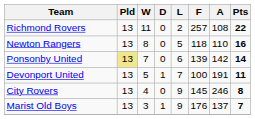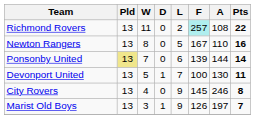 <table class="wikitable" style="text-align:center;">
 <tr>
 <th width=175>Team</th>
 <th width=20 abbr="Played">Pld</th>
 <th width=20 abbr="Won">W</th>
 <th width=20 abbr="Drawn">D</th>
 <th width=20 abbr="Lost">L</th>
 <th width=20 abbr="For">F</th>
 <th width=20 abbr="Against">A</th>
 <th width=20 abbr="Points">Pts</th>
 </tr>
 <tr>
 <td style="text-align:left;"><a href='#'>Richmond Rovers</a></td>
 <td>13</td>
 <td>11</td>
 <td>0</td>
 <td>2</td>
-<td>257</td>
+<td style="background: paleturquoise;">257</td>
 <td>108</td>
 <td><strong>22</strong></td>
 </tr>
 <tr>
 <td style="text-align:left;"><a href='#'>Newton Rangers</a></td>
 <td>13</td>
 <td>8</td>
 <td>0</td>
 <td>5</td>
-<td>118</td>
+<td>167</td>
 <td>110</td>
 <td><strong>16</strong></td>
 </tr>
 <tr>
 <td style="text-align:left;"><a href='#'>Ponsonby United</a></td>
 <td style="background: khaki;">13</td>
 <td>7</td>
 <td>0</td>
 <td>6</td>
 <td>139</td>
-<td>142</td>
+<td>144</td>
 <td><strong>14</strong></td>
 </tr>
 <tr>
 <td style="text-align:left;"><a href='#'>Devonport United</a></td>
 <td>13</td>
 <td>5</td>
 <td>1</td>
 <td>7</td>
 <td>100</td>
-<td>191</td>
+<td>130</td>
 <td><strong>11</strong></td>
 </tr>
 <tr>
 <td style="text-align:left;"><a href='#'>City Rovers</a></td>
 <td>13</td>
 <td>4</td>
 <td>0</td>
 <td>9</td>
 <td>145</td>
 <td>246</td>
 <td><strong>8</strong></td>
 </tr>
 <tr>
 <td style="text-align:left;"><a href='#'>Marist Old Boys</a></td>
 <td>13</td>
 <td>3</td>
 <td>1</td>
 <td>9</td>
-<td>176</td>
-<td>137</td>
+<td>126</td>
+<td>197</td>
 <td><strong>7</strong></td>
 </tr>
 <tr>
 </tr>
 </table>
